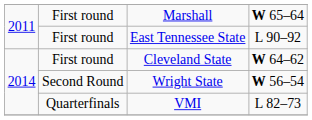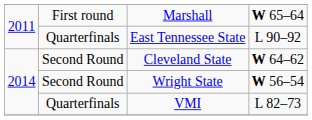 <table class="wikitable" style="text-align:center">
 <tr>
 </tr>
 <tr style="text-align:center;">
 <td rowspan=2><a href='#'>2011</a></td>
 <td>First round</td>
 <td><a href='#'>Marshall</a></td>
 <td><strong>W</strong> 65–64</td>
 </tr>
 <tr style="text-align:center;">
-<td>First round</td>
+<td>Quarterfinals</td>
 <td><a href='#'>East Tennessee State</a></td>
 <td>L 90–92</td>
 </tr>
 <tr style="text-align:center;">
 <td rowspan=3><a href='#'>2014</a></td>
-<td>First round</td>
+<td>Second Round</td>
 <td><a href='#'>Cleveland State</a></td>
 <td><strong>W</strong> 64–62</td>
 </tr>
 <tr style="text-align:center;">
 <td>Second Round</td>
 <td><a href='#'>Wright State</a></td>
 <td><strong>W</strong> 56–54</td>
 </tr>
 <tr style="text-align:center;">
 <td>Quarterfinals</td>
 <td><a href='#'>VMI</a></td>
 <td>L 82–73</td>
 </tr>
 <tr style="text-align:center;">
 </tr>
 </table>
